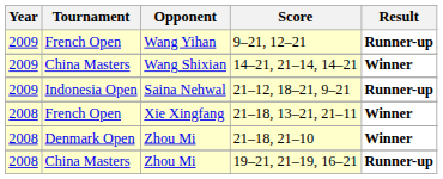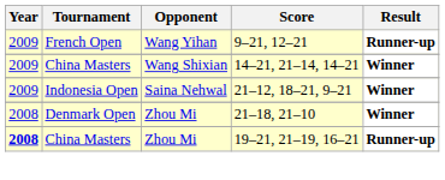 <table class="sortable wikitable" style="font-size: 90%;">
 <tr>
 <th>Year</th>
 <th>Tournament</th>
 <th>Opponent</th>
 <th>Score</th>
 <th>Result</th>
 </tr>
 <tr style="background:#FFFFCC">
 <td align="center"><a href='#'>2009</a></td>
 <td align="left"><a href='#'>French Open</a></td>
 <td align="left"> <a href='#'>Wang Yihan</a></td>
 <td align="left">9–21, 12–21</td>
 <td style="text-align:left; background:white"> <strong>Runner-up</strong></td>
 </tr>
 <tr>
 </tr>
 <tr style="background:#FFFFCC">
 <td align="center"><a href='#'>2009</a></td>
 <td align="left"><a href='#'>China Masters</a></td>
 <td align="left"> <a href='#'>Wang Shixian</a></td>
 <td align="left">14–21, 21–14, 14–21</td>
 <td style="text-align:left; background:white"> <strong>Winner</strong></td>
 </tr>
 <tr>
 </tr>
 <tr style="background:#FFFFCC">
 <td align="center"><a href='#'>2009</a></td>
 <td align="left"><a href='#'>Indonesia Open</a></td>
 <td align="left"> <a href='#'>Saina Nehwal</a></td>
 <td align="left">21–12, 18–21, 9–21</td>
-<td style="text-align:left; background:white"> <strong>Runner-up</strong></td>
+<td style="text-align:left; background:white"> <strong>Winner</strong></td>
 </tr>
 <tr>
-</tr>
-<tr style="background:#FFFFCC">
-<td align="center"><a href='#'>2008</a></td>
-<td align="left"><a href='#'>French Open</a></td>
-<td align="left"> <a href='#'>Xie Xingfang</a></td>
-<td align="left">21–18, 13–21, 21–11</td>
-<td style="text-align:left; background:white"> <strong>Winner</strong></td>
 </tr>
 <tr>
 </tr>
 <tr style="background:#FFFFCC">
 <td align="center"><a href='#'>2008</a></td>
 <td align="left"><a href='#'>Denmark Open</a></td>
 <td align="left"> <a href='#'>Zhou Mi</a></td>
 <td align="left">21–18, 21–10</td>
 <td style="text-align:left; background:white"> <strong>Winner</strong></td>
 </tr>
 <tr>
 </tr>
 <tr style="background:#FFFFCC">
-<td align="center"><a href='#'>2008</a></td>
+<td align="center"><strong><a href='#'>2008</a></strong></td>
 <td align="left"><a href='#'>China Masters</a></td>
 <td align="left"> <a href='#'>Zhou Mi</a></td>
 <td align="left">19–21, 21–19, 16–21</td>
 <td style="text-align:left; background:white"> <strong>Runner-up</strong></td>
 </tr>
 </table>
